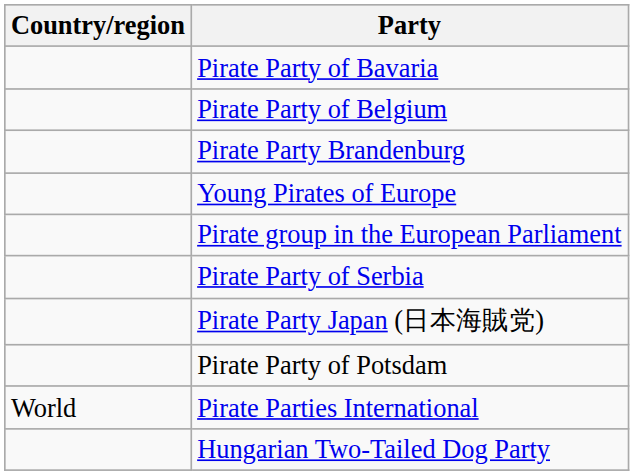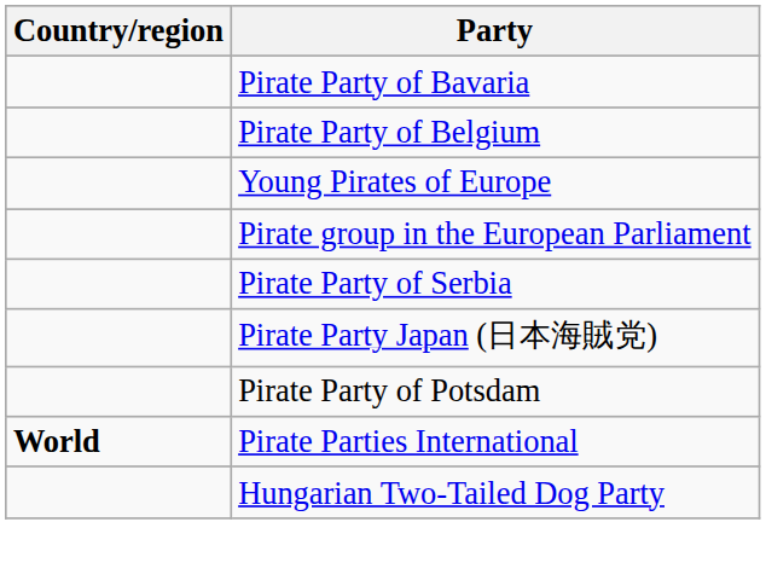 <table class="wikitable sortable">
 <tr>
 <th>Country/region</th>
 <th>Party</th>
 </tr>
 <tr>
 <td></td>
 <td><a href='#'>Pirate Party of Bavaria</a></td>
 </tr>
 <tr>
 <td></td>
 <td><a href='#'>Pirate Party of Belgium</a></td>
-</tr>
-<tr>
-<td></td>
-<td><a href='#'>Pirate Party Brandenburg</a></td>
 </tr>
 <tr>
 <td></td>
 <td><a href='#'>Young Pirates of Europe</a></td>
 </tr>
 <tr>
 <td></td>
 <td><a href='#'>Pirate group in the European Parliament</a></td>
 </tr>
 <tr>
 <td></td>
 <td><a href='#'>Pirate Party of Serbia</a></td>
 </tr>
 <tr>
 <td></td>
 <td><a href='#'>Pirate Party Japan</a> (日本海賊党)</td>
 </tr>
 <tr>
 <td></td>
 <td>Pirate Party of Potsdam</td>
 </tr>
 <tr>
-<td>World</td>
+<td><strong>World</strong></td>
 <td><a href='#'>Pirate Parties International</a></td>
 </tr>
 <tr>
 <td></td>
 <td><a href='#'>Hungarian Two-Tailed Dog Party</a></td>
 </tr>
 </table>
